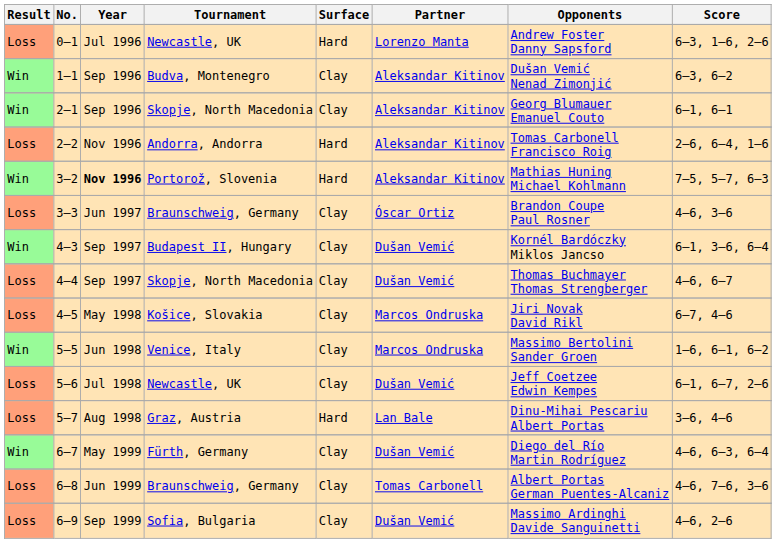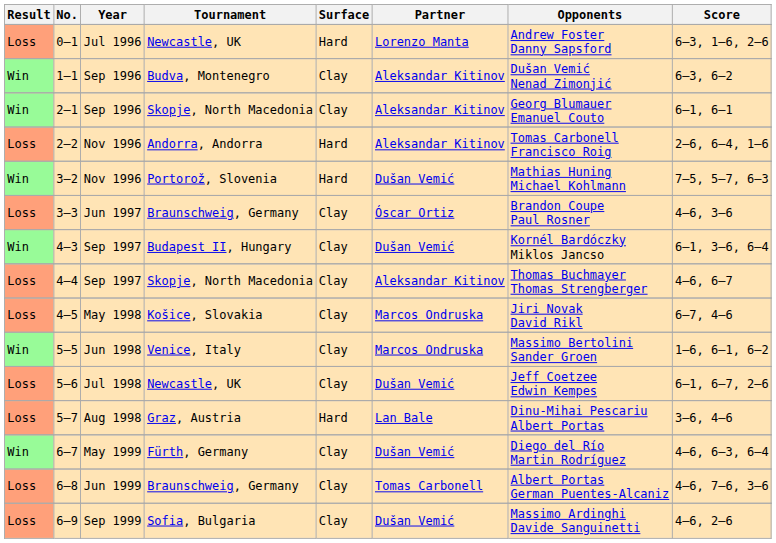 <table class="sortable wikitable" style=font-size:97%>
 <tr>
 <th>Result</th>
 <th>No.</th>
 <th>Year</th>
 <th>Tournament</th>
 <th>Surface</th>
 <th>Partner</th>
 <th>Opponents</th>
 <th>Score</th>
 </tr>
 <tr>
 </tr>
 <tr bgcolor=moccasin>
 <td style="background:#ffa07a;">Loss</td>
 <td>0–1</td>
 <td>Jul 1996</td>
 <td><a href='#'>Newcastle</a>, UK</td>
 <td>Hard</td>
 <td> <a href='#'>Lorenzo Manta</a></td>
 <td> <a href='#'>Andrew Foster</a><br> <a href='#'>Danny Sapsford</a></td>
 <td>6–3, 1–6, 2–6</td>
 </tr>
 <tr>
 </tr>
 <tr bgcolor=moccasin>
 <td style="background:#98fb98;">Win</td>
 <td>1–1</td>
 <td>Sep 1996</td>
 <td><a href='#'>Budva</a>, Montenegro</td>
 <td>Clay</td>
 <td> <a href='#'>Aleksandar Kitinov</a></td>
 <td> <a href='#'>Dušan Vemić</a><br> <a href='#'>Nenad Zimonjić</a></td>
 <td>6–3, 6–2</td>
 </tr>
 <tr>
 </tr>
 <tr bgcolor=moccasin>
 <td style="background:#98fb98;">Win</td>
 <td>2–1</td>
 <td>Sep 1996</td>
 <td><a href='#'>Skopje</a>, North Macedonia</td>
 <td>Clay</td>
 <td> <a href='#'>Aleksandar Kitinov</a></td>
 <td> <a href='#'>Georg Blumauer</a><br> <a href='#'>Emanuel Couto</a></td>
 <td>6–1, 6–1</td>
 </tr>
 <tr>
 </tr>
 <tr bgcolor=moccasin>
 <td style="background:#ffa07a;">Loss</td>
 <td>2–2</td>
 <td>Nov 1996</td>
 <td><a href='#'>Andorra</a>, Andorra</td>
 <td>Hard</td>
 <td> <a href='#'>Aleksandar Kitinov</a></td>
 <td> <a href='#'>Tomas Carbonell</a><br> <a href='#'>Francisco Roig</a></td>
 <td>2–6, 6–4, 1–6</td>
 </tr>
 <tr>
 </tr>
 <tr bgcolor=moccasin>
 <td style="background:#98fb98;">Win</td>
 <td>3–2</td>
-<td><strong>Nov 1996</strong></td>
+<td>Nov 1996</td>
 <td><a href='#'>Portorož</a>, Slovenia</td>
 <td>Hard</td>
-<td> <a href='#'>Aleksandar Kitinov</a></td>
+<td> <a href='#'>Dušan Vemić</a></td>
 <td> <a href='#'>Mathias Huning</a><br> <a href='#'>Michael Kohlmann</a></td>
 <td>7–5, 5–7, 6–3</td>
 </tr>
 <tr>
 </tr>
 <tr bgcolor=moccasin>
 <td style="background:#ffa07a;">Loss</td>
 <td>3–3</td>
 <td>Jun 1997</td>
 <td><a href='#'>Braunschweig</a>, Germany</td>
 <td>Clay</td>
 <td> <a href='#'>Óscar Ortiz</a></td>
 <td> <a href='#'>Brandon Coupe</a><br> <a href='#'>Paul Rosner</a></td>
 <td>4–6, 3–6</td>
 </tr>
 <tr>
 </tr>
 <tr bgcolor=moccasin>
 <td style="background:#98fb98;">Win</td>
 <td>4–3</td>
 <td>Sep 1997</td>
 <td><a href='#'>Budapest II</a>, Hungary</td>
 <td>Clay</td>
 <td> <a href='#'>Dušan Vemić</a></td>
 <td> <a href='#'>Kornél Bardóczky</a><br> Miklos Jancso</td>
 <td>6–1, 3–6, 6–4</td>
 </tr>
 <tr>
 </tr>
 <tr bgcolor=moccasin>
 <td style="background:#ffa07a;">Loss</td>
 <td>4–4</td>
 <td>Sep 1997</td>
 <td><a href='#'>Skopje</a>, North Macedonia</td>
 <td>Clay</td>
-<td> <a href='#'>Dušan Vemić</a></td>
+<td> <a href='#'>Aleksandar Kitinov</a></td>
 <td> <a href='#'>Thomas Buchmayer</a><br> <a href='#'>Thomas Strengberger</a></td>
 <td>4–6, 6–7</td>
 </tr>
 <tr>
 </tr>
 <tr bgcolor=moccasin>
 <td style="background:#ffa07a;">Loss</td>
 <td>4–5</td>
 <td>May 1998</td>
 <td><a href='#'>Košice</a>, Slovakia</td>
 <td>Clay</td>
 <td> <a href='#'>Marcos Ondruska</a></td>
 <td> <a href='#'>Jiri Novak</a><br> <a href='#'>David Rikl</a></td>
 <td>6–7, 4–6</td>
 </tr>
 <tr>
 </tr>
 <tr bgcolor=moccasin>
 <td style="background:#98fb98;">Win</td>
 <td>5–5</td>
 <td>Jun 1998</td>
 <td><a href='#'>Venice</a>, Italy</td>
 <td>Clay</td>
 <td> <a href='#'>Marcos Ondruska</a></td>
 <td> <a href='#'>Massimo Bertolini</a><br> <a href='#'>Sander Groen</a></td>
 <td>1–6, 6–1, 6–2</td>
 </tr>
 <tr>
 </tr>
 <tr bgcolor=moccasin>
 <td style="background:#ffa07a;">Loss</td>
 <td>5–6</td>
 <td>Jul 1998</td>
 <td><a href='#'>Newcastle</a>, UK</td>
 <td>Clay</td>
 <td> <a href='#'>Dušan Vemić</a></td>
 <td> <a href='#'>Jeff Coetzee</a><br> <a href='#'>Edwin Kempes</a></td>
 <td>6–1, 6–7, 2–6</td>
 </tr>
 <tr>
 </tr>
 <tr bgcolor=moccasin>
 <td style="background:#ffa07a;">Loss</td>
 <td>5–7</td>
 <td>Aug 1998</td>
 <td><a href='#'>Graz</a>, Austria</td>
 <td>Hard</td>
 <td> <a href='#'>Lan Bale</a></td>
 <td> <a href='#'>Dinu-Mihai Pescariu</a><br> <a href='#'>Albert Portas</a></td>
 <td>3–6, 4–6</td>
 </tr>
 <tr>
 </tr>
 <tr bgcolor=moccasin>
 <td style="background:#98fb98;">Win</td>
 <td>6–7</td>
 <td>May 1999</td>
 <td><a href='#'>Fürth</a>, Germany</td>
 <td>Clay</td>
 <td> <a href='#'>Dušan Vemić</a></td>
 <td> <a href='#'>Diego del Río</a><br> <a href='#'>Martin Rodríguez</a></td>
 <td>4–6, 6–3, 6–4</td>
 </tr>
 <tr>
 </tr>
 <tr bgcolor=moccasin>
 <td style="background:#ffa07a;">Loss</td>
 <td>6–8</td>
 <td>Jun 1999</td>
 <td><a href='#'>Braunschweig</a>, Germany</td>
 <td>Clay</td>
 <td> <a href='#'>Tomas Carbonell</a></td>
 <td> <a href='#'>Albert Portas</a><br> <a href='#'>German Puentes-Alcaniz</a></td>
 <td>4–6, 7–6, 3–6</td>
 </tr>
 <tr>
 </tr>
 <tr bgcolor=moccasin>
 <td style="background:#ffa07a;">Loss</td>
 <td>6–9</td>
 <td>Sep 1999</td>
 <td><a href='#'>Sofia</a>, Bulgaria</td>
 <td>Clay</td>
 <td> <a href='#'>Dušan Vemić</a></td>
 <td> <a href='#'>Massimo Ardinghi</a><br> <a href='#'>Davide Sanguinetti</a></td>
 <td>4–6, 2–6</td>
 </tr>
 </table>
